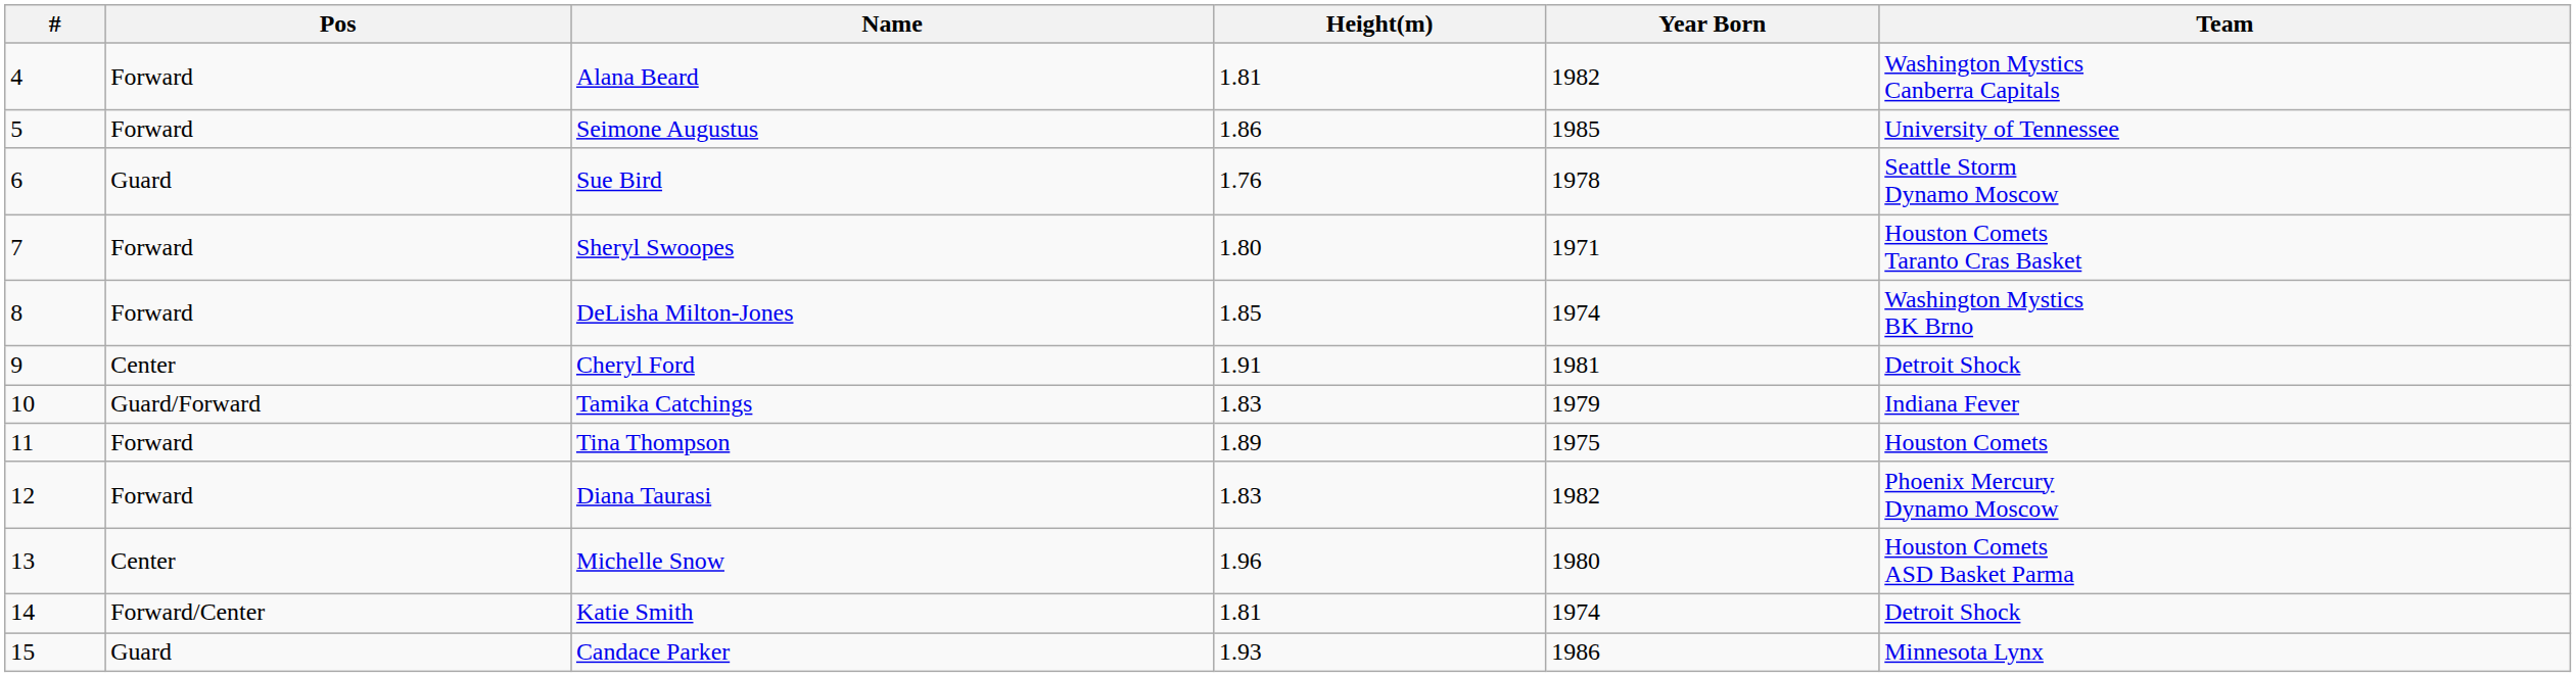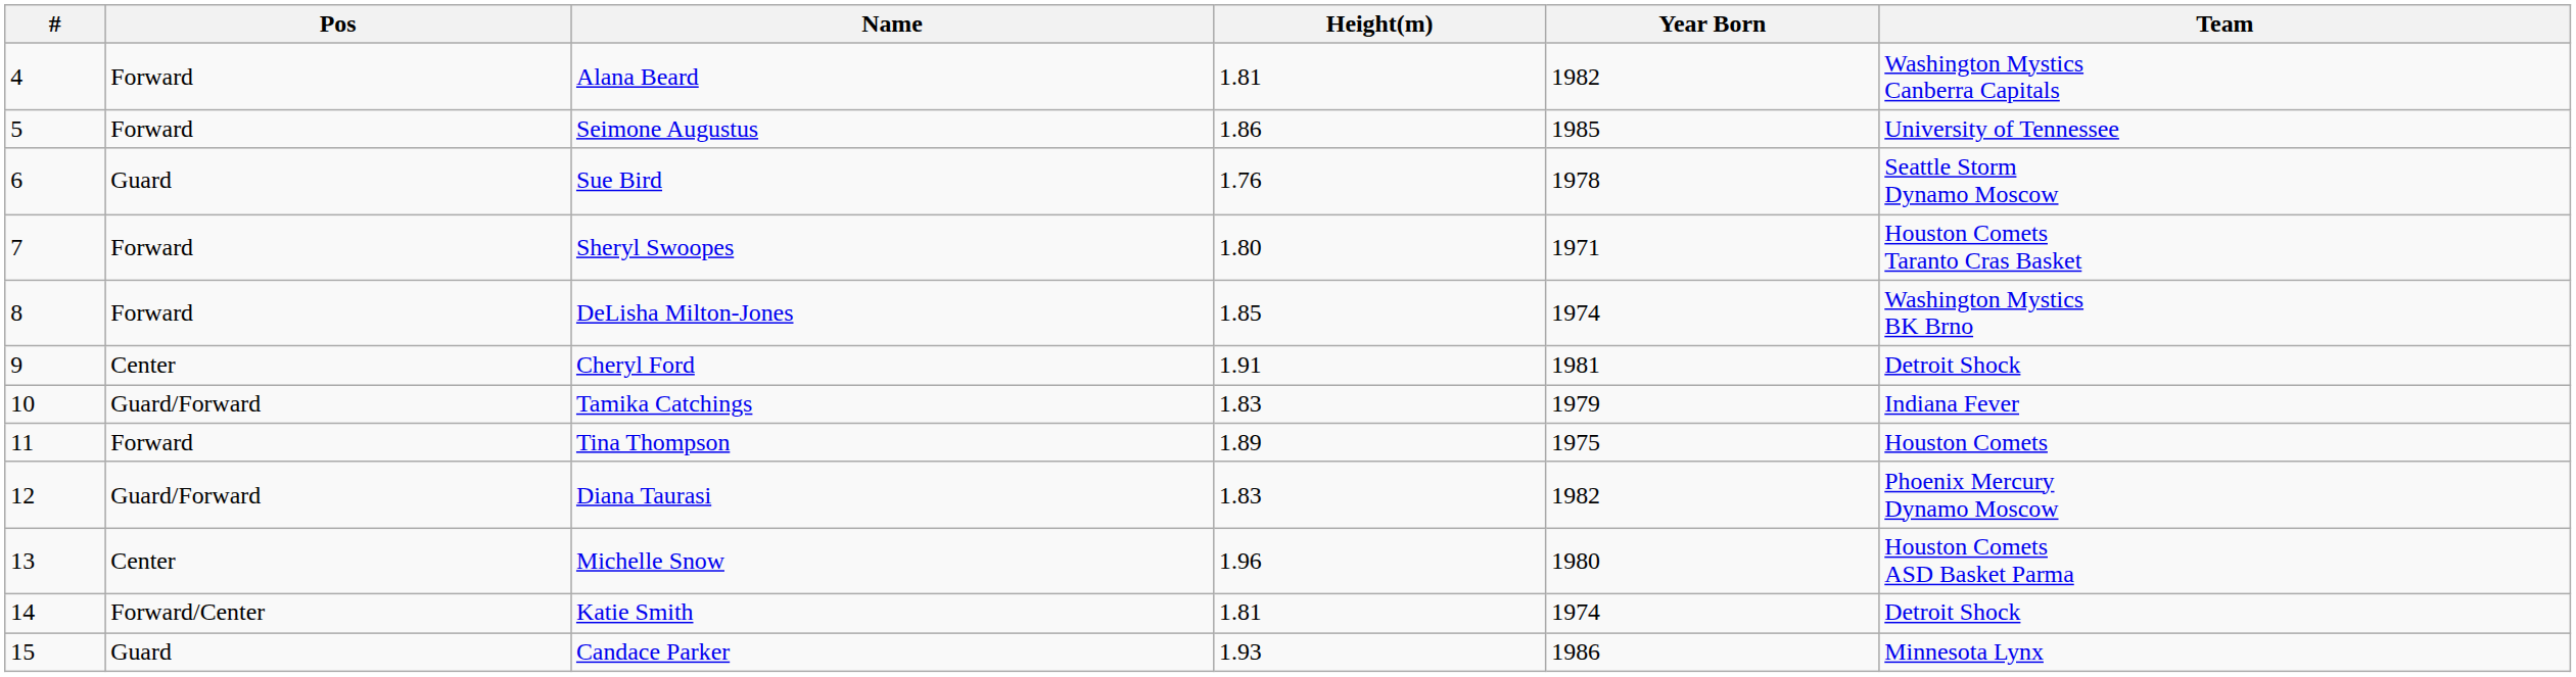 <table class="wikitable" width=85%>
 <tr>
 <th>#</th>
 <th>Pos</th>
 <th>Name</th>
 <th>Height(m)</th>
 <th>Year Born</th>
 <th>Team</th>
 </tr>
 <tr>
 <td>4</td>
 <td>Forward</td>
 <td><a href='#'>Alana Beard</a></td>
 <td>1.81</td>
 <td>1982</td>
 <td> <a href='#'>Washington Mystics</a><br> <a href='#'>Canberra Capitals</a></td>
 </tr>
 <tr>
 <td>5</td>
 <td>Forward</td>
 <td><a href='#'>Seimone Augustus</a></td>
 <td>1.86</td>
 <td>1985</td>
 <td> <a href='#'>University of Tennessee</a></td>
 </tr>
 <tr>
 <td>6</td>
 <td>Guard</td>
 <td><a href='#'>Sue Bird</a></td>
 <td>1.76</td>
 <td>1978</td>
 <td> <a href='#'>Seattle Storm</a><br> <a href='#'>Dynamo Moscow</a></td>
 </tr>
 <tr>
 <td>7</td>
 <td>Forward</td>
 <td><a href='#'>Sheryl Swoopes</a></td>
 <td>1.80</td>
 <td>1971</td>
 <td> <a href='#'>Houston Comets</a><br> <a href='#'>Taranto Cras Basket</a></td>
 </tr>
 <tr>
 <td>8</td>
 <td>Forward</td>
 <td><a href='#'>DeLisha Milton-Jones</a></td>
 <td>1.85</td>
 <td>1974</td>
 <td>  <a href='#'>Washington Mystics</a><br> <a href='#'>BK Brno</a></td>
 </tr>
 <tr>
 <td>9</td>
 <td>Center</td>
 <td><a href='#'>Cheryl Ford</a></td>
 <td>1.91</td>
 <td>1981</td>
 <td>  <a href='#'>Detroit Shock</a></td>
 </tr>
 <tr>
 <td>10</td>
 <td>Guard/Forward</td>
 <td><a href='#'>Tamika Catchings</a></td>
 <td>1.83</td>
 <td>1979</td>
 <td> <a href='#'>Indiana Fever</a></td>
 </tr>
 <tr>
 <td>11</td>
 <td>Forward</td>
 <td><a href='#'>Tina Thompson</a></td>
 <td>1.89</td>
 <td>1975</td>
 <td> <a href='#'>Houston Comets</a></td>
 </tr>
 <tr>
 <td>12</td>
-<td>Forward</td>
+<td>Guard/Forward</td>
 <td><a href='#'>Diana Taurasi</a></td>
 <td>1.83</td>
 <td>1982</td>
 <td> <a href='#'>Phoenix Mercury</a><br> <a href='#'>Dynamo Moscow</a></td>
 </tr>
 <tr>
 <td>13</td>
 <td>Center</td>
 <td><a href='#'>Michelle Snow</a></td>
 <td>1.96</td>
 <td>1980</td>
 <td> <a href='#'>Houston Comets</a><br> <a href='#'>ASD Basket Parma</a></td>
 </tr>
 <tr>
 <td>14</td>
 <td>Forward/Center</td>
 <td><a href='#'>Katie Smith</a></td>
 <td>1.81</td>
 <td>1974</td>
 <td> <a href='#'>Detroit Shock</a></td>
 </tr>
 <tr>
 <td>15</td>
 <td>Guard</td>
 <td><a href='#'>Candace Parker</a></td>
 <td>1.93</td>
 <td>1986</td>
 <td> <a href='#'>Minnesota Lynx</a></td>
 </tr>
 </table>
